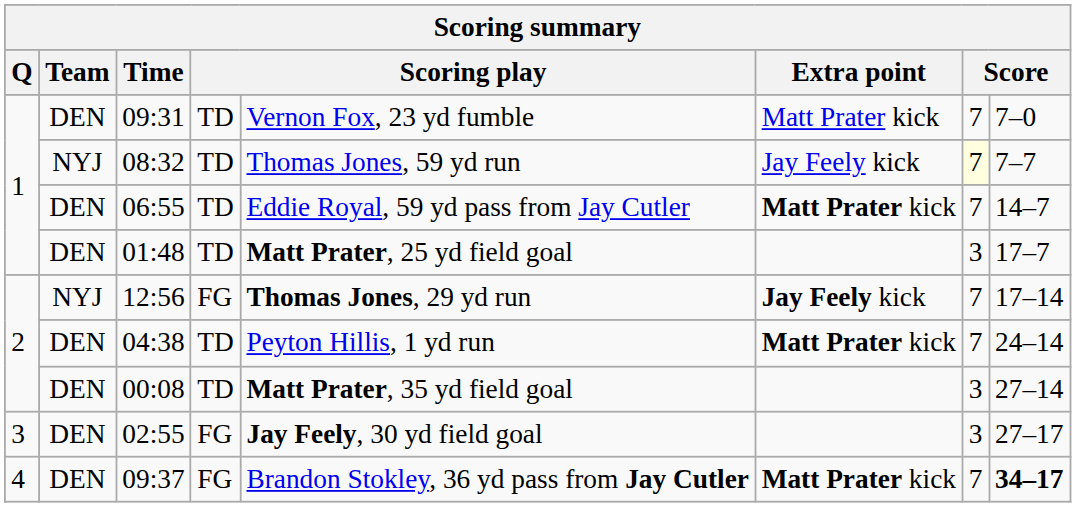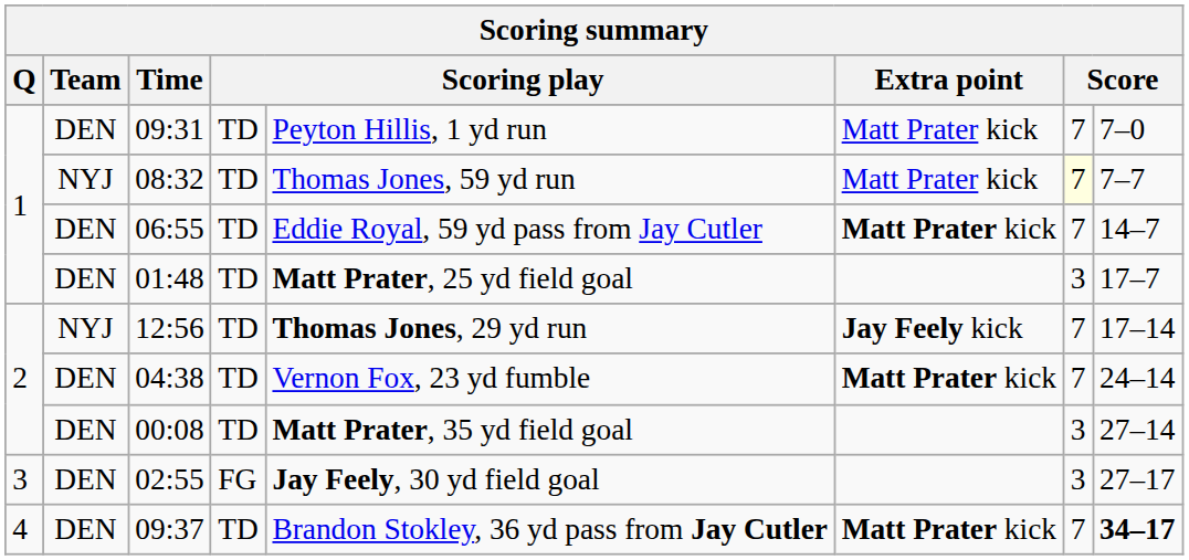 <table class="wikitable" style="font-size: 95%;">
 <tr>
 <th colspan=8>Scoring summary</th>
 </tr>
 <tr>
 <th>Q</th>
 <th>Team</th>
 <th>Time</th>
 <th colspan=2>Scoring play</th>
 <th>Extra point</th>
 <th colspan=2>Score</th>
 </tr>
 <tr>
 <td rowspan="4">1</td>
 <td align=center>DEN</td>
 <td align=right>09:31</td>
 <td>TD</td>
-<td><a href='#'>Vernon Fox</a>, 23 yd fumble</td>
+<td><a href='#'>Peyton Hillis</a>, 1 yd run</td>
 <td><a href='#'>Matt Prater</a> kick</td>
 <td>7</td>
 <td>7–0</td>
 </tr>
 <tr>
 <td align=center>NYJ</td>
 <td align=right>08:32</td>
 <td>TD</td>
 <td><a href='#'>Thomas Jones</a>, 59 yd run</td>
-<td><a href='#'>Jay Feely</a> kick</td>
+<td><a href='#'>Matt Prater</a> kick</td>
 <td style="background: lightyellow;">7</td>
 <td>7–7</td>
 </tr>
 <tr>
 <td align=center>DEN</td>
 <td align=right>06:55</td>
 <td>TD</td>
 <td><a href='#'>Eddie Royal</a>, 59 yd pass from <a href='#'>Jay Cutler</a></td>
 <td><strong>Matt Prater</strong> kick</td>
 <td>7</td>
 <td>14–7</td>
 </tr>
 <tr>
 <td align=center>DEN</td>
 <td align=right>01:48</td>
 <td>TD</td>
 <td><strong>Matt Prater</strong>, 25 yd field goal</td>
 <td></td>
 <td>3</td>
 <td>17–7</td>
 </tr>
 <tr>
 <td rowspan="3">2</td>
 <td align=center>NYJ</td>
 <td align=right>12:56</td>
-<td>FG</td>
+<td>TD</td>
 <td><strong>Thomas Jones</strong>, 29 yd run</td>
 <td><strong>Jay Feely</strong> kick</td>
 <td>7</td>
 <td>17–14</td>
 </tr>
 <tr>
 <td align=center>DEN</td>
 <td align=right>04:38</td>
 <td>TD</td>
-<td><a href='#'>Peyton Hillis</a>, 1 yd run</td>
+<td><a href='#'>Vernon Fox</a>, 23 yd fumble</td>
 <td><strong>Matt Prater</strong> kick</td>
 <td>7</td>
 <td>24–14</td>
 </tr>
 <tr>
 <td align=center>DEN</td>
 <td align=right>00:08</td>
 <td>TD</td>
 <td><strong>Matt Prater</strong>, 35 yd field goal</td>
 <td></td>
 <td>3</td>
 <td>27–14</td>
 </tr>
 <tr>
 <td>3</td>
 <td align=center>DEN</td>
 <td align=right>02:55</td>
 <td>FG</td>
 <td><strong>Jay Feely</strong>, 30 yd field goal</td>
 <td></td>
 <td>3</td>
 <td>27–17</td>
 </tr>
 <tr>
 <td>4</td>
 <td align=center>DEN</td>
 <td align=right>09:37</td>
-<td>FG</td>
+<td>TD</td>
 <td><a href='#'>Brandon Stokley</a>, 36 yd pass from <strong>Jay Cutler</strong></td>
 <td><strong>Matt Prater</strong> kick</td>
 <td>7</td>
 <td><strong>34–17</strong></td>
 </tr>
 </table>
